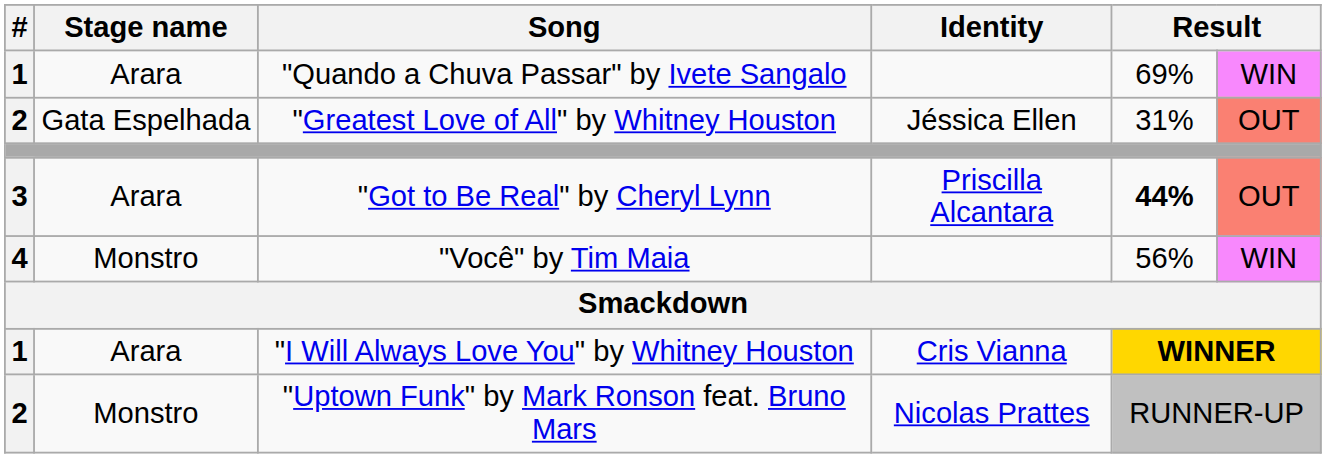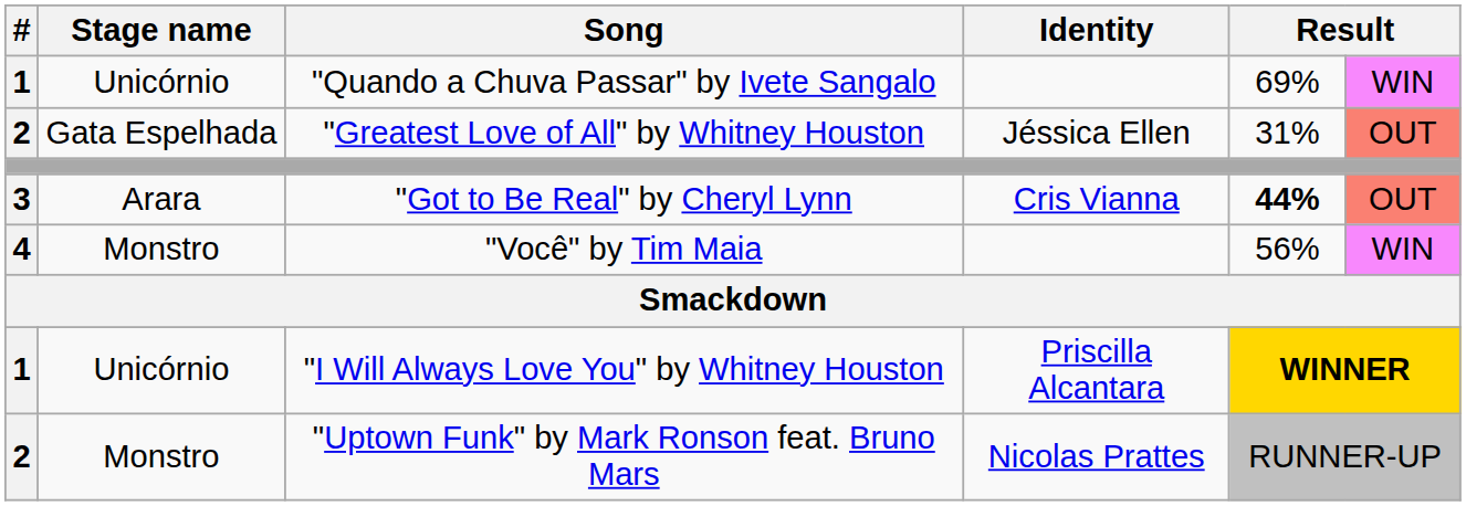 <table class="wikitable plainrowheaders" style="text-align: center;">
 <tr>
 <th>#</th>
 <th width=115>Stage name</th>
 <th width=330>Song</th>
 <th width=125>Identity</th>
 <th width=100 colspan=2>Result</th>
 </tr>
 <tr>
 <th>1</th>
-<td>Arara</td>
+<td>Unicórnio</td>
 <td>"Quando a Chuva Passar" by <a href='#'>Ivete Sangalo</a></td>
 <td></td>
 <td width=50>69%</td>
 <td width=50 bgcolor=#F888FD>WIN</td>
 </tr>
 <tr>
 <th>2</th>
 <td>Gata Espelhada</td>
 <td>"<a href='#'>Greatest Love of All</a>" by <a href='#'>Whitney Houston</a></td>
 <td>Jéssica Ellen</td>
 <td>31%</td>
 <td bgcolor=#FA8072>OUT</td>
 </tr>
 <tr>
 <td bgcolor="#A9A9A9" colspan="6"></td>
 </tr>
 <tr>
 <th>3</th>
 <td>Arara</td>
 <td>"<a href='#'>Got to Be Real</a>" by <a href='#'>Cheryl Lynn</a></td>
-<td><a href='#'>Priscilla Alcantara</a></td>
+<td><a href='#'>Cris Vianna</a></td>
 <td><strong>44%</strong></td>
 <td bgcolor=#FA8072>OUT</td>
 </tr>
 <tr>
 <th>4</th>
 <td>Monstro</td>
 <td>"Você" by <a href='#'>Tim Maia</a></td>
 <td></td>
 <td>56%</td>
 <td bgcolor=#F888FD>WIN</td>
 </tr>
 <tr>
 <th colspan="6">Smackdown</th>
 </tr>
 <tr>
 <th>1</th>
-<td>Arara</td>
+<td>Unicórnio</td>
 <td>"<a href='#'>I Will Always Love You</a>" by <a href='#'>Whitney Houston</a></td>
-<td><a href='#'>Cris Vianna</a></td>
+<td><a href='#'>Priscilla Alcantara</a></td>
 <td bgcolor="#FFD700" colspan=2><strong>WINNER</strong></td>
 </tr>
 <tr>
 <th>2</th>
 <td>Monstro</td>
 <td>"<a href='#'>Uptown Funk</a>" by <a href='#'>Mark Ronson</a> feat. <a href='#'>Bruno Mars</a></td>
 <td><a href='#'>Nicolas Prattes</a></td>
 <td bgcolor="#C0C0C0" colspan=2>RUNNER-UP</td>
 </tr>
 </table>
